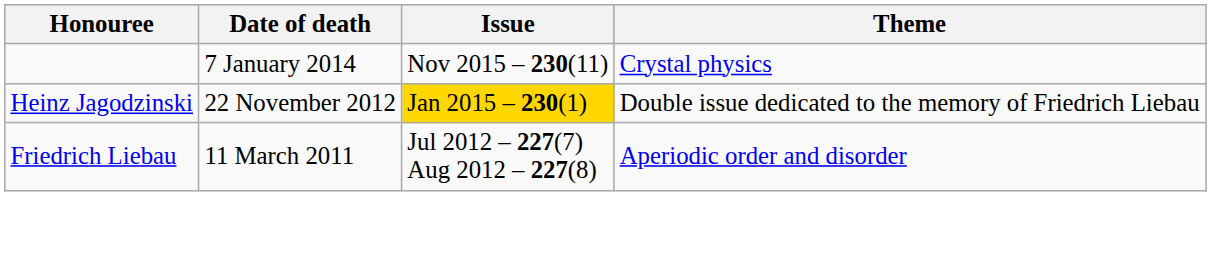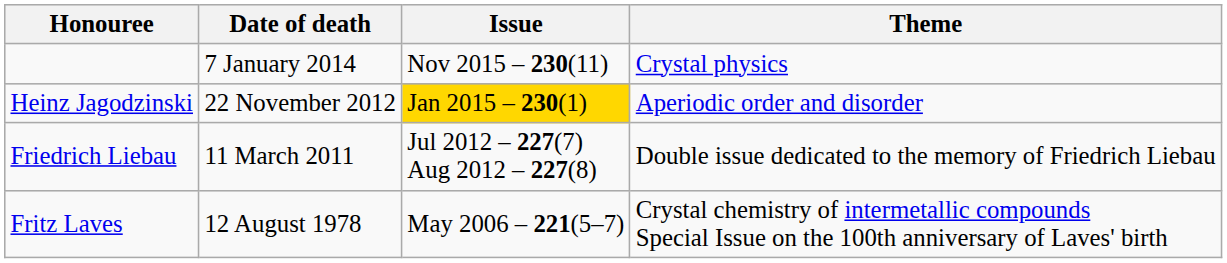 <table class="wikitable">
 <tr>
 <th>Honouree</th>
 <th>Date of death</th>
 <th>Issue</th>
 <th>Theme</th>
 </tr>
 <tr>
 <td></td>
 <td>7 January 2014</td>
 <td>Nov 2015 – <strong>230</strong>(11)</td>
 <td><a href='#'>Crystal physics</a></td>
 </tr>
 <tr>
 <td><a href='#'>Heinz Jagodzinski</a></td>
 <td>22 November 2012</td>
 <td style="background: gold;">Jan 2015 – <strong>230</strong>(1)</td>
-<td>Double issue dedicated to the memory of Friedrich Liebau</td>
+<td><a href='#'>Aperiodic order and disorder</a></td>
 </tr>
 <tr>
 <td><a href='#'>Friedrich Liebau</a></td>
 <td>11 March 2011</td>
 <td>Jul 2012 – <strong>227</strong>(7)<br>Aug 2012 – <strong>227</strong>(8)</td>
-<td><a href='#'>Aperiodic order and disorder</a></td>
+<td>Double issue dedicated to the memory of Friedrich Liebau</td>
+</tr>
+<tr>
+<td><a href='#'>Fritz Laves</a></td>
+<td>12 August 1978</td>
+<td>May 2006 – <strong>221</strong>(5–7)</td>
+<td>Crystal chemistry of <a href='#'>intermetallic compounds</a><br>Special Issue on the 100th anniversary of Laves' birth</td>
 </tr>
 </table>
